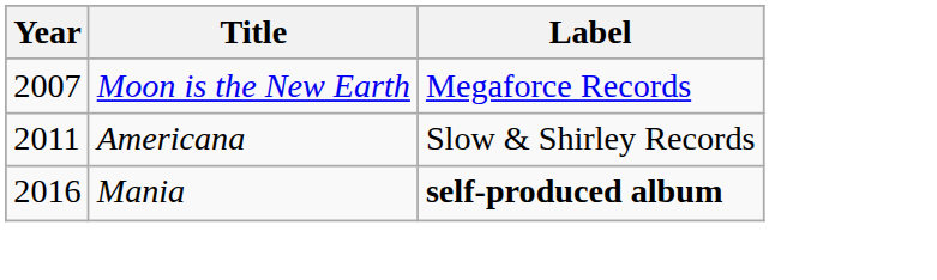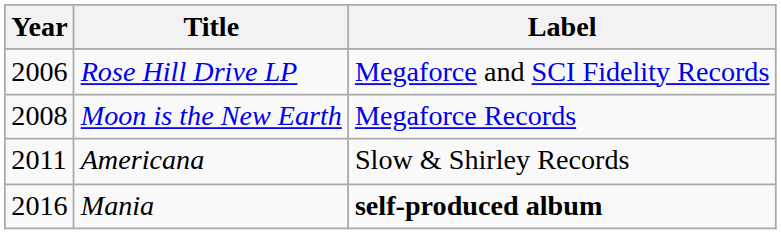 <table class="wikitable">
 <tr>
 <th>Year</th>
 <th>Title</th>
 <th>Label</th>
 </tr>
 <tr>
-<td>2007</td>
+<td>2006</td>
+<td><em><a href='#'>Rose Hill Drive LP</a></em></td>
+<td><a href='#'>Megaforce</a> and <a href='#'>SCI Fidelity Records</a></td>
+</tr>
+<tr>
+<td>2008</td>
 <td><em><a href='#'>Moon is the New Earth</a></em></td>
 <td><a href='#'>Megaforce Records</a></td>
 </tr>
 <tr>
 <td>2011</td>
 <td><em>Americana</em></td>
 <td>Slow & Shirley Records</td>
 </tr>
 <tr>
 <td>2016</td>
 <td><em>Mania</em></td>
 <td><strong>self-produced album</strong></td>
 </tr>
 </table>
